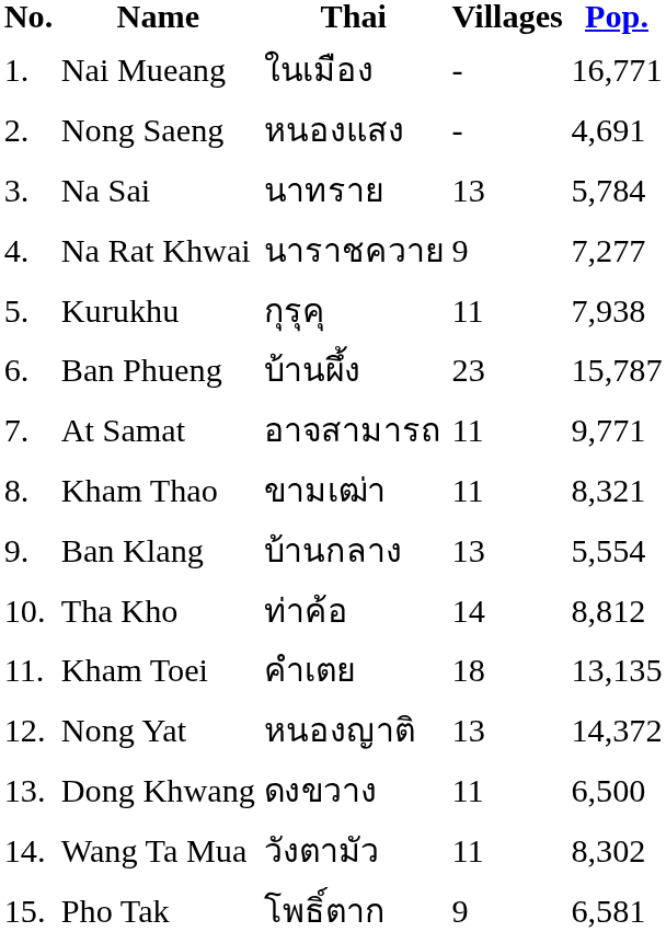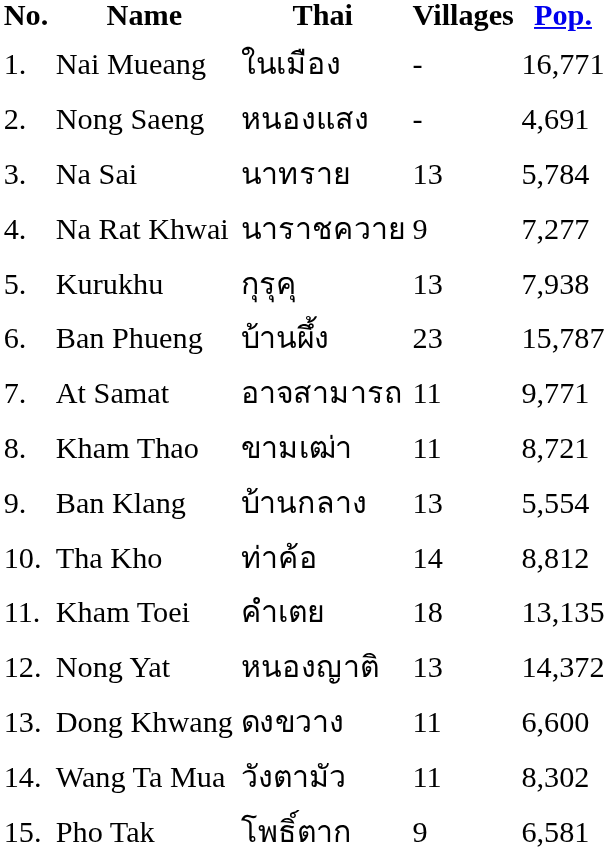 <table>
 <tr>
 <th>No.</th>
 <th>Name</th>
 <th>Thai</th>
 <th>Villages</th>
 <th><a href='#'>Pop.</a></th>
 </tr>
 <tr>
 <td>1.</td>
 <td>Nai Mueang</td>
 <td>ในเมือง</td>
 <td>-</td>
 <td>16,771</td>
 </tr>
 <tr>
 <td>2.</td>
 <td>Nong Saeng</td>
 <td>หนองแสง</td>
 <td>-</td>
 <td>4,691</td>
 </tr>
 <tr>
 <td>3.</td>
 <td>Na Sai</td>
 <td>นาทราย</td>
 <td>13</td>
 <td>5,784</td>
 </tr>
 <tr>
 <td>4.</td>
 <td>Na Rat Khwai</td>
 <td>นาราชควาย</td>
 <td>9</td>
 <td>7,277</td>
 </tr>
 <tr>
 <td>5.</td>
 <td>Kurukhu</td>
 <td>กุรุคุ</td>
-<td>11</td>
+<td>13</td>
 <td>7,938</td>
 </tr>
 <tr>
 <td>6.</td>
 <td>Ban Phueng</td>
 <td>บ้านผึ้ง</td>
 <td>23</td>
 <td>15,787</td>
 </tr>
 <tr>
 <td>7.</td>
 <td>At Samat</td>
 <td>อาจสามารถ</td>
 <td>11</td>
 <td>9,771</td>
 </tr>
 <tr>
 <td>8.</td>
 <td>Kham Thao</td>
 <td>ขามเฒ่า</td>
 <td>11</td>
-<td>8,321</td>
+<td>8,721</td>
 </tr>
 <tr>
 <td>9.</td>
 <td>Ban Klang</td>
 <td>บ้านกลาง</td>
 <td>13</td>
 <td>5,554</td>
 </tr>
 <tr>
 <td>10.</td>
 <td>Tha Kho</td>
 <td>ท่าค้อ</td>
 <td>14</td>
 <td>8,812</td>
 </tr>
 <tr>
 <td>11.</td>
 <td>Kham Toei</td>
 <td>คำเตย</td>
 <td>18</td>
 <td>13,135</td>
 </tr>
 <tr>
 <td>12.</td>
 <td>Nong Yat</td>
 <td>หนองญาติ</td>
 <td>13</td>
 <td>14,372</td>
 </tr>
 <tr>
 <td>13.</td>
 <td>Dong Khwang</td>
 <td>ดงขวาง</td>
 <td>11</td>
-<td>6,500</td>
+<td>6,600</td>
 </tr>
 <tr>
 <td>14.</td>
 <td>Wang Ta Mua</td>
 <td>วังตามัว</td>
 <td>11</td>
 <td>8,302</td>
 </tr>
 <tr>
 <td>15.</td>
 <td>Pho Tak</td>
 <td>โพธิ์ตาก</td>
 <td>9</td>
 <td>6,581</td>
 </tr>
 </table>
